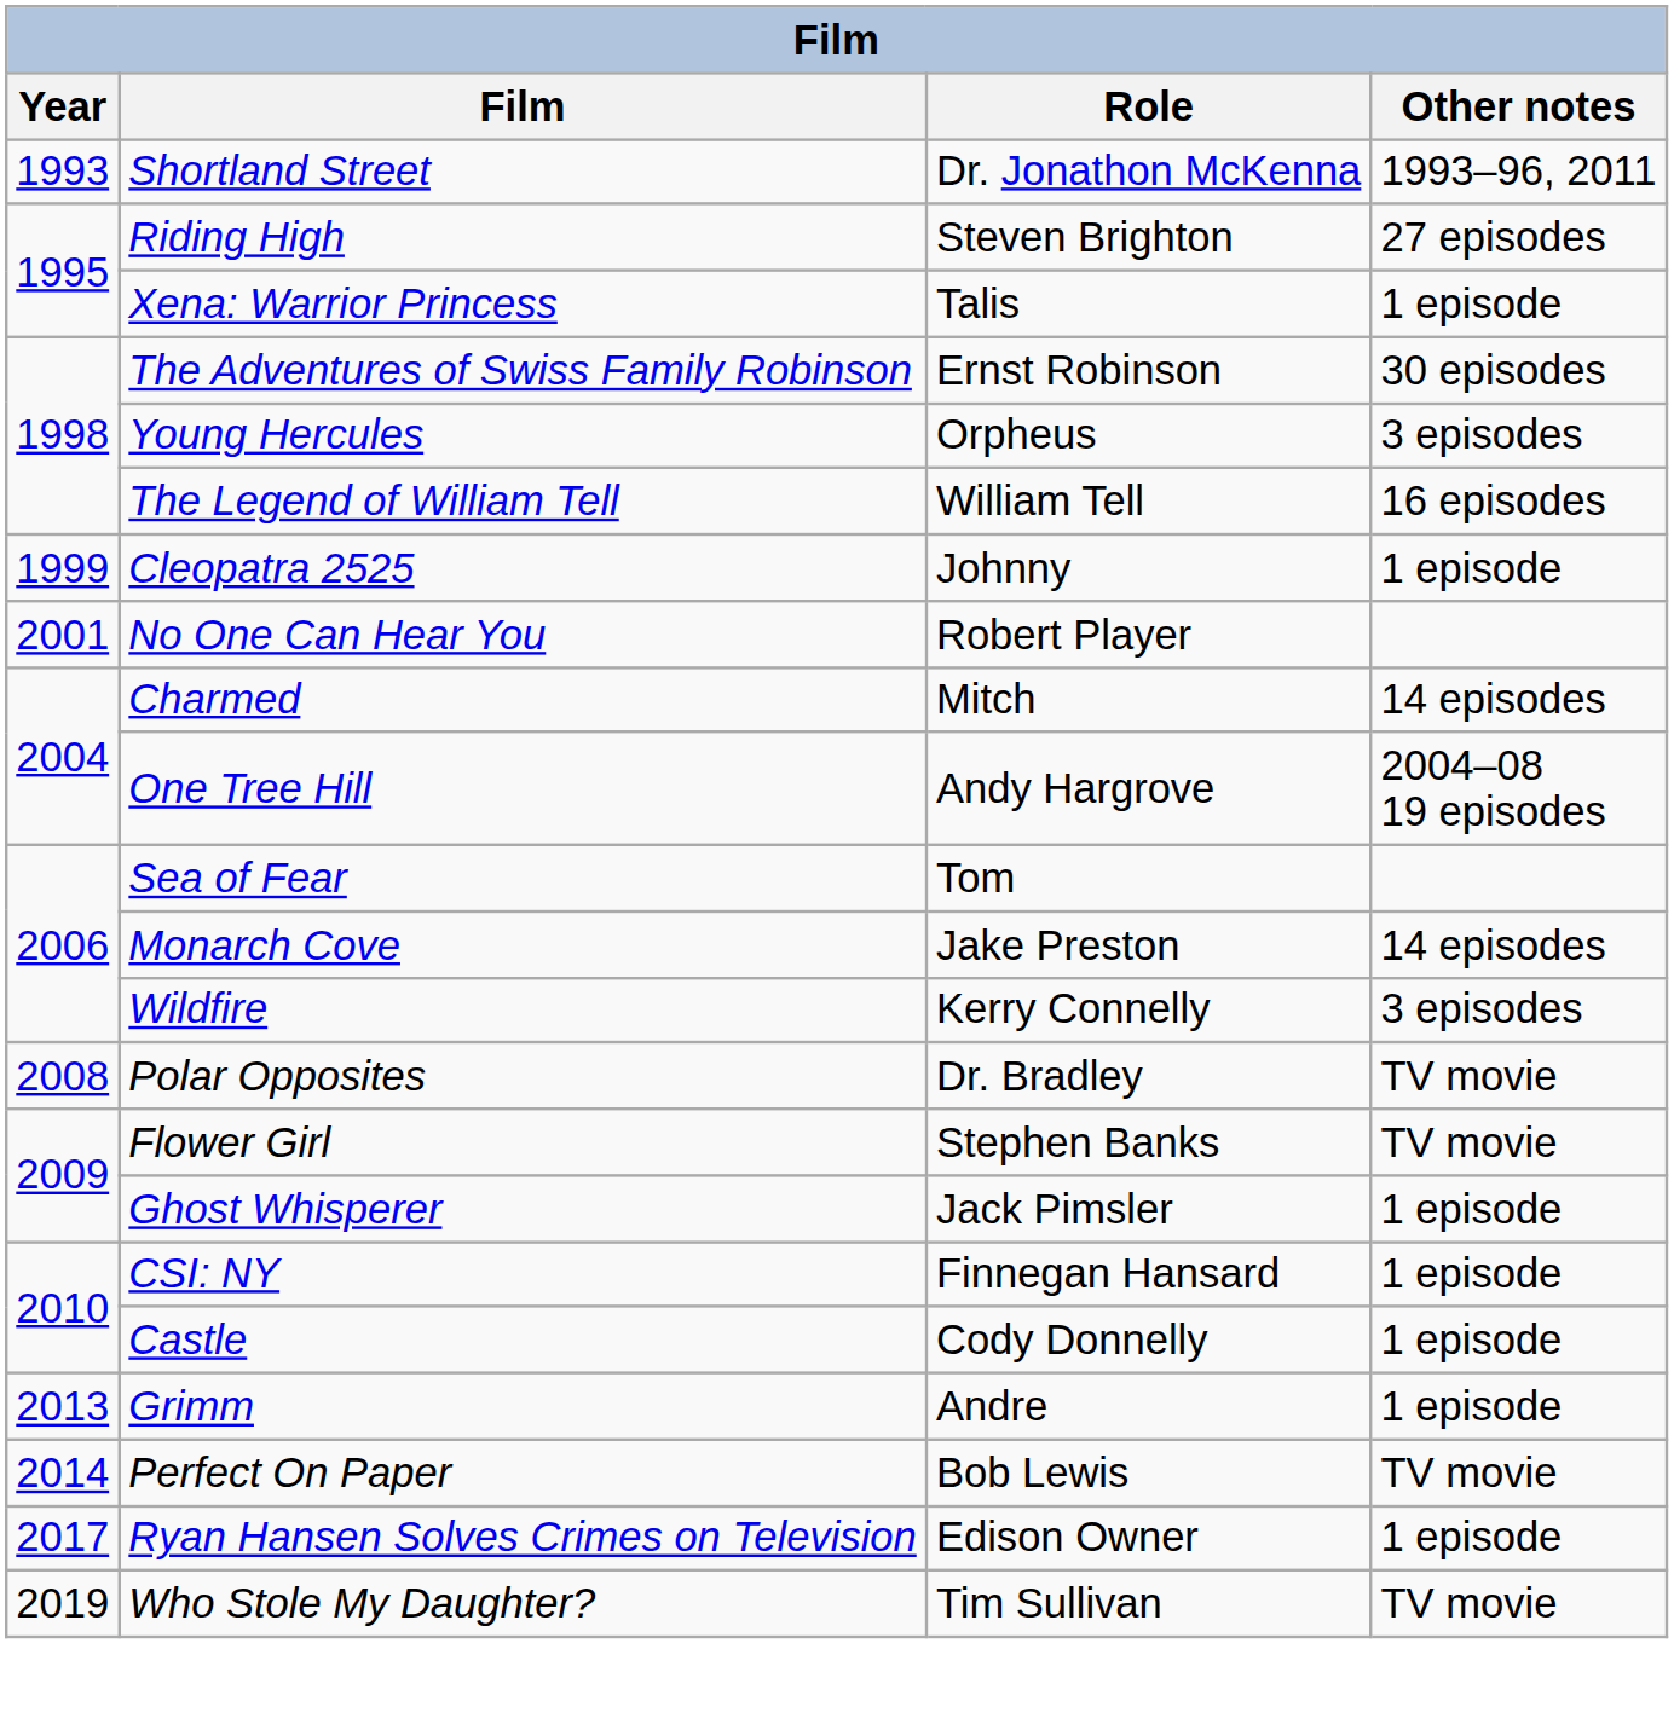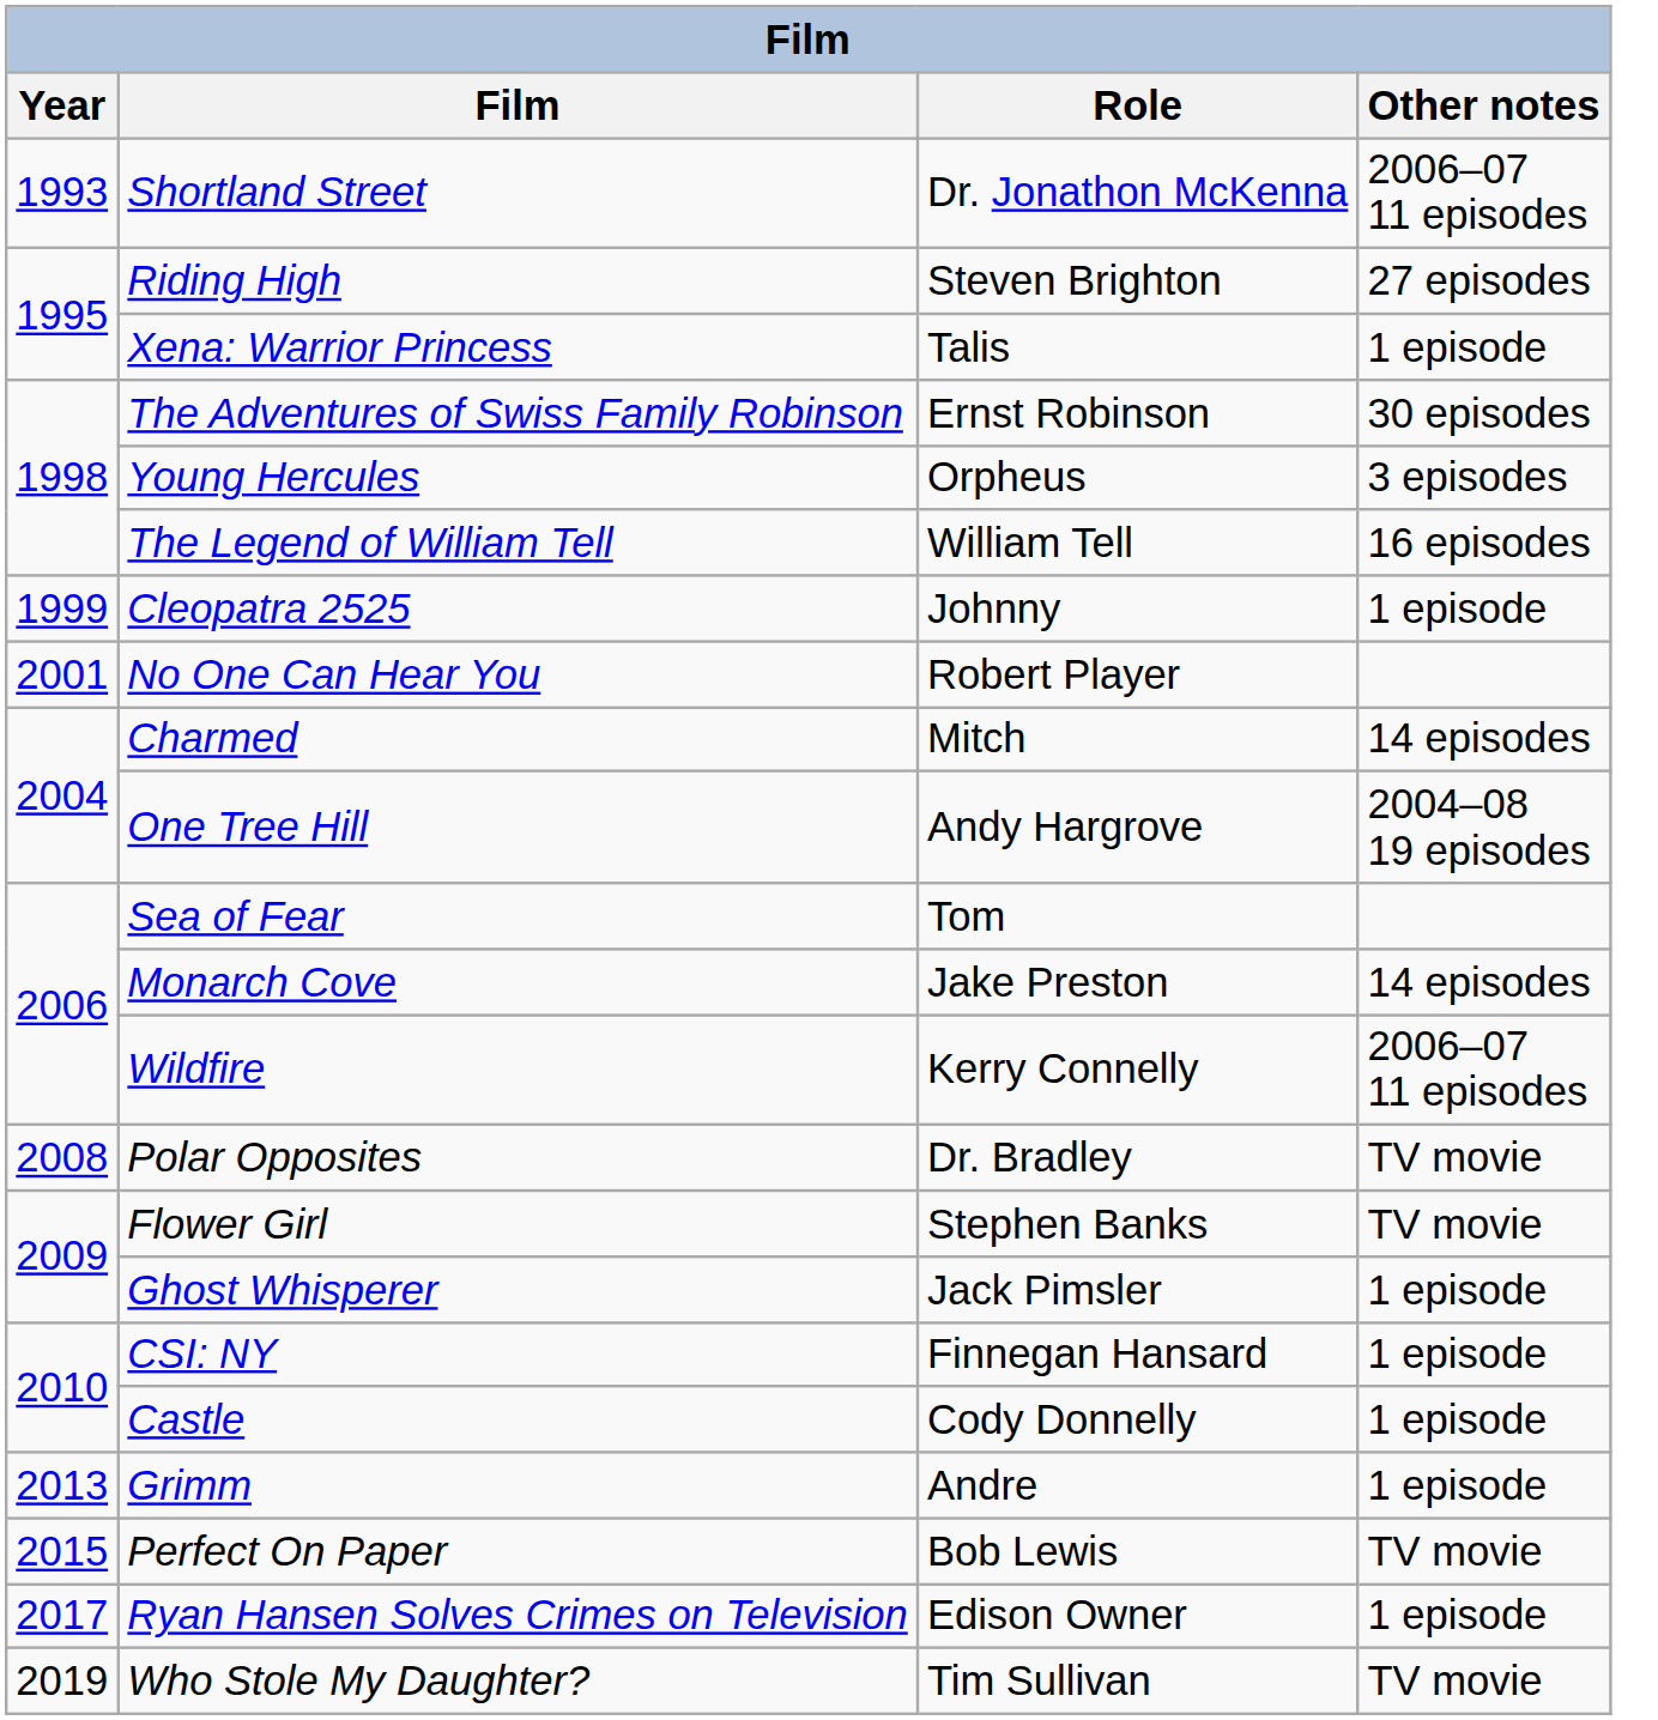 <table class="wikitable" style="font-size: 90%;">
 <tr>
 <th colspan="4" style="background: LightSteelBlue;">Film</th>
 </tr>
 <tr>
 <th>Year</th>
 <th>Film</th>
 <th>Role</th>
 <th>Other notes</th>
 </tr>
 <tr>
 <td><a href='#'>1993</a></td>
 <td><em><a href='#'>Shortland Street</a></em></td>
 <td>Dr. <a href='#'>Jonathon McKenna</a></td>
-<td>1993–96, 2011</td>
+<td>2006–07<br>11 episodes</td>
 </tr>
 <tr>
 <td rowspan="2"><a href='#'>1995</a></td>
 <td><em><a href='#'>Riding High</a></em></td>
 <td>Steven Brighton</td>
 <td>27 episodes</td>
 </tr>
 <tr>
 <td><em><a href='#'>Xena: Warrior Princess</a></em></td>
 <td>Talis</td>
 <td>1 episode</td>
 </tr>
 <tr>
 <td rowspan="3"><a href='#'>1998</a></td>
 <td><em><a href='#'>The Adventures of Swiss Family Robinson</a></em></td>
 <td>Ernst Robinson</td>
 <td>30 episodes</td>
 </tr>
 <tr>
 <td><em><a href='#'>Young Hercules</a></em></td>
 <td>Orpheus</td>
 <td>3 episodes</td>
 </tr>
 <tr>
 <td><em><a href='#'>The Legend of William Tell</a></em></td>
 <td>William Tell</td>
 <td>16 episodes</td>
 </tr>
 <tr>
 <td><a href='#'>1999</a></td>
 <td><em><a href='#'>Cleopatra 2525</a></em></td>
 <td>Johnny</td>
 <td>1 episode</td>
 </tr>
 <tr>
 <td><a href='#'>2001</a></td>
 <td><em><a href='#'>No One Can Hear You</a></em></td>
 <td>Robert Player</td>
 <td></td>
 </tr>
 <tr>
 <td rowspan="2"><a href='#'>2004</a></td>
 <td><em><a href='#'>Charmed</a></em></td>
 <td>Mitch</td>
 <td>14 episodes</td>
 </tr>
 <tr>
 <td><em><a href='#'>One Tree Hill</a></em></td>
 <td>Andy Hargrove</td>
 <td>2004–08<br>19 episodes</td>
 </tr>
 <tr>
 <td rowspan="3"><a href='#'>2006</a></td>
 <td><em><a href='#'>Sea of Fear</a></em></td>
 <td>Tom</td>
 <td></td>
 </tr>
 <tr>
 <td><em><a href='#'>Monarch Cove</a></em></td>
 <td>Jake Preston</td>
 <td>14 episodes</td>
 </tr>
 <tr>
 <td><em><a href='#'>Wildfire</a></em></td>
 <td>Kerry Connelly</td>
-<td>3 episodes</td>
+<td>2006–07<br>11 episodes</td>
 </tr>
 <tr>
 <td><a href='#'>2008</a></td>
 <td><em>Polar Opposites</em></td>
 <td>Dr. Bradley</td>
 <td>TV movie</td>
 </tr>
 <tr>
 <td rowspan="2"><a href='#'>2009</a></td>
 <td><em>Flower Girl</em></td>
 <td>Stephen Banks</td>
 <td>TV movie</td>
 </tr>
 <tr>
 <td><em><a href='#'>Ghost Whisperer</a></em></td>
 <td>Jack Pimsler</td>
 <td>1 episode</td>
 </tr>
 <tr>
 <td rowspan="2"><a href='#'>2010</a></td>
 <td><em><a href='#'>CSI: NY</a></em></td>
 <td>Finnegan Hansard</td>
 <td>1 episode</td>
 </tr>
 <tr>
 <td><em><a href='#'>Castle</a></em></td>
 <td>Cody Donnelly</td>
 <td>1 episode</td>
 </tr>
 <tr>
 <td rowspan="1"><a href='#'>2013</a></td>
 <td><em><a href='#'>Grimm</a></em></td>
 <td>Andre</td>
 <td>1 episode</td>
 </tr>
 <tr>
-<td rowspan="1"><a href='#'>2014</a></td>
+<td rowspan="1"><a href='#'>2015</a></td>
 <td><em>Perfect On Paper</em></td>
 <td>Bob Lewis</td>
 <td>TV movie</td>
 </tr>
 <tr>
 <td rowspan="1"><a href='#'>2017</a></td>
 <td><em><a href='#'>Ryan Hansen Solves Crimes on Television</a></em></td>
 <td>Edison Owner</td>
 <td>1 episode</td>
 </tr>
 <tr>
 <td>2019</td>
 <td><em>Who Stole My Daughter?</em></td>
 <td>Tim Sullivan</td>
 <td>TV movie</td>
 </tr>
 </table>
